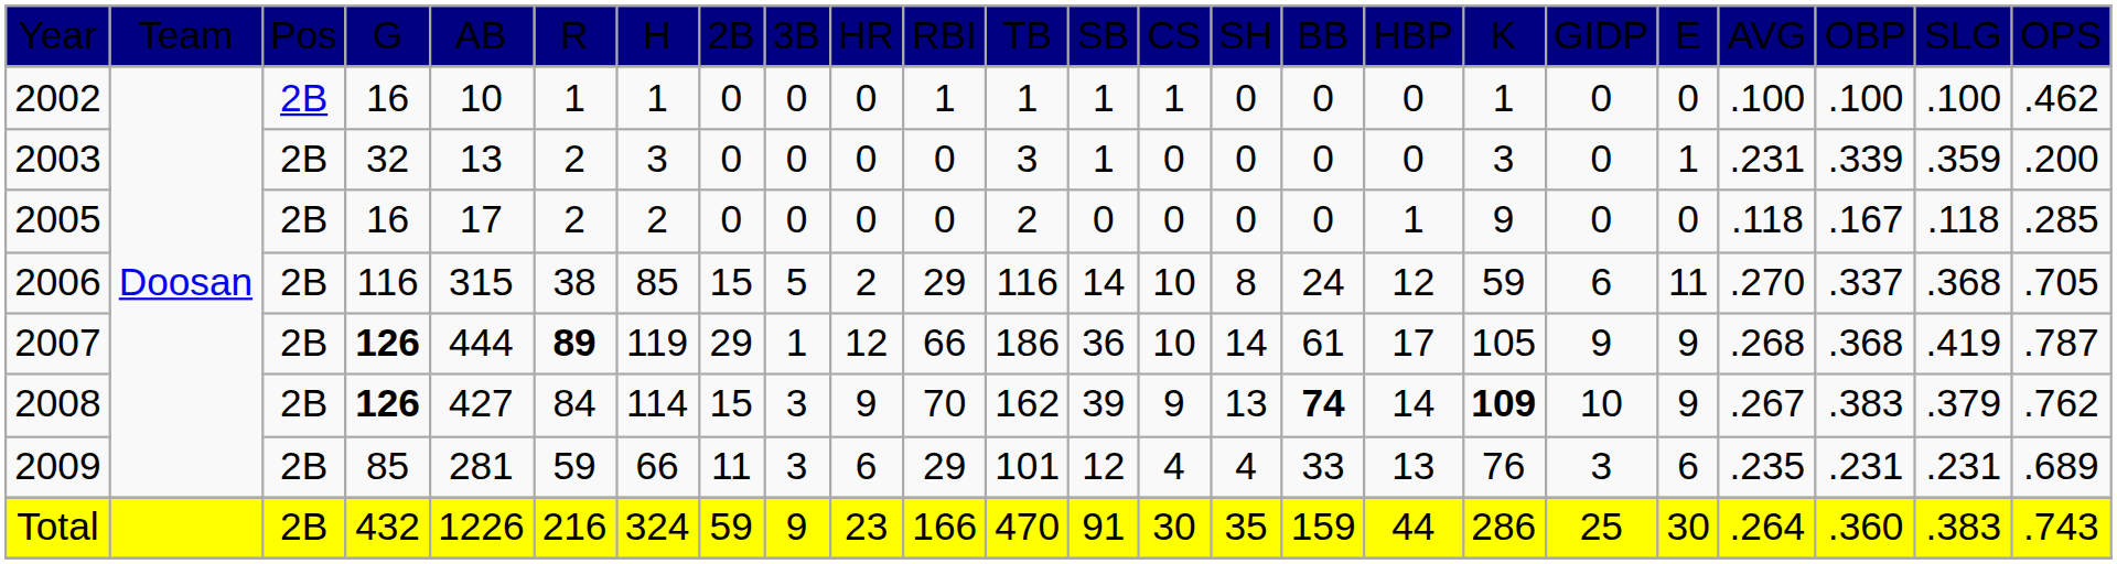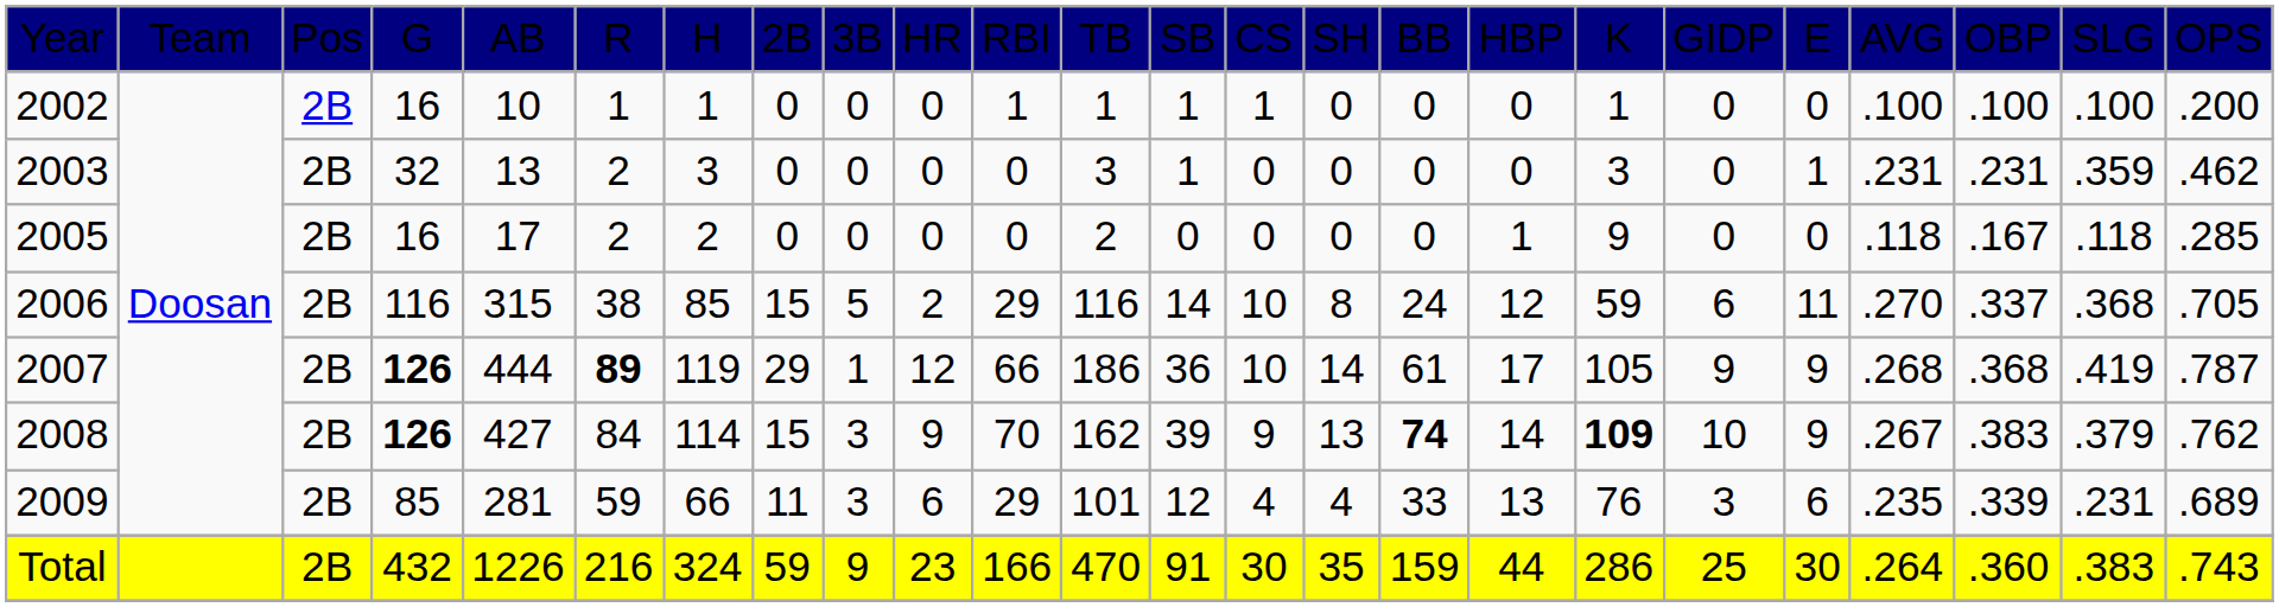 <table class="wikitable" style="text-align: center;">
 <tr bgcolor="#000080">
 <td><span>Year</span></td>
 <td><span>Team</span></td>
 <td><span>Pos</span></td>
 <td><span>G</span></td>
 <td><span>AB</span></td>
 <td><span> R</span></td>
 <td><span> H</span></td>
 <td><span> 2B</span></td>
 <td><span>3B</span></td>
 <td><span>HR</span></td>
 <td><span>RBI</span></td>
 <td><span>TB</span></td>
 <td><span>SB</span></td>
 <td><span> CS</span></td>
 <td><span>SH</span></td>
 <td><span>BB</span></td>
 <td><span> HBP</span></td>
 <td><span>K</span></td>
 <td><span>GIDP</span></td>
 <td><span>E</span></td>
 <td><span>AVG</span></td>
 <td><span>OBP</span></td>
 <td><span>SLG</span></td>
 <td><span>OPS</span></td>
 </tr>
 <tr>
 <td>2002</td>
 <td rowspan=7><a href='#'>Doosan</a></td>
 <td><a href='#'>2B</a></td>
 <td>16</td>
 <td>10</td>
 <td>1</td>
 <td>1</td>
 <td>0</td>
 <td>0</td>
 <td>0</td>
 <td>1</td>
 <td>1</td>
 <td>1</td>
 <td>1</td>
 <td>0</td>
 <td>0</td>
 <td>0</td>
 <td>1</td>
 <td>0</td>
 <td>0</td>
 <td>.100</td>
 <td>.100</td>
 <td>.100</td>
-<td>.462</td>
+<td>.200</td>
 </tr>
 <tr>
 <td>2003</td>
 <td>2B</td>
 <td>32</td>
 <td>13</td>
 <td>2</td>
 <td>3</td>
 <td>0</td>
 <td>0</td>
 <td>0</td>
 <td>0</td>
 <td>3</td>
 <td>1</td>
 <td>0</td>
 <td>0</td>
 <td>0</td>
 <td>0</td>
 <td>3</td>
 <td>0</td>
 <td>1</td>
 <td>.231</td>
-<td>.339</td>
+<td>.231</td>
 <td>.359</td>
-<td>.200</td>
+<td>.462</td>
 </tr>
 <tr>
 <td>2005</td>
 <td>2B</td>
 <td>16</td>
 <td>17</td>
 <td>2</td>
 <td>2</td>
 <td>0</td>
 <td>0</td>
 <td>0</td>
 <td>0</td>
 <td>2</td>
 <td>0</td>
 <td>0</td>
 <td>0</td>
 <td>0</td>
 <td>1</td>
 <td>9</td>
 <td>0</td>
 <td>0</td>
 <td>.118</td>
 <td>.167</td>
 <td>.118</td>
 <td>.285</td>
 </tr>
 <tr>
 <td>2006</td>
 <td>2B</td>
 <td>116</td>
 <td>315</td>
 <td>38</td>
 <td>85</td>
 <td>15</td>
 <td>5</td>
 <td>2</td>
 <td>29</td>
 <td>116</td>
 <td>14</td>
 <td>10</td>
 <td>8</td>
 <td>24</td>
 <td>12</td>
 <td>59</td>
 <td>6</td>
 <td>11</td>
 <td>.270</td>
 <td>.337</td>
 <td>.368</td>
 <td>.705</td>
 </tr>
 <tr>
 <td>2007</td>
 <td>2B</td>
 <td><strong>126</strong></td>
 <td>444</td>
 <td><strong>89</strong></td>
 <td>119</td>
 <td>29</td>
 <td>1</td>
 <td>12</td>
 <td>66</td>
 <td>186</td>
 <td>36</td>
 <td>10</td>
 <td>14</td>
 <td>61</td>
 <td>17</td>
 <td>105</td>
 <td>9</td>
 <td>9</td>
 <td>.268</td>
 <td>.368</td>
 <td>.419</td>
 <td>.787</td>
 </tr>
 <tr>
 <td>2008</td>
 <td>2B</td>
 <td><strong>126</strong></td>
 <td>427</td>
 <td>84</td>
 <td>114</td>
 <td>15</td>
 <td>3</td>
 <td>9</td>
 <td>70</td>
 <td>162</td>
 <td>39</td>
 <td>9</td>
 <td>13</td>
 <td><strong>74</strong></td>
 <td>14</td>
 <td><strong>109</strong></td>
 <td>10</td>
 <td>9</td>
 <td>.267</td>
 <td>.383</td>
 <td>.379</td>
 <td>.762</td>
 </tr>
 <tr>
 <td>2009</td>
 <td>2B</td>
 <td>85</td>
 <td>281</td>
 <td>59</td>
 <td>66</td>
 <td>11</td>
 <td>3</td>
 <td>6</td>
 <td>29</td>
 <td>101</td>
 <td>12</td>
 <td>4</td>
 <td>4</td>
 <td>33</td>
 <td>13</td>
 <td>76</td>
 <td>3</td>
 <td>6</td>
 <td>.235</td>
-<td>.231</td>
+<td>.339</td>
 <td>.231</td>
 <td>.689</td>
 </tr>
 <tr>
 </tr>
 <tr bgcolor="ffff00">
 <td>Total</td>
 <td></td>
 <td>2B</td>
 <td>432</td>
 <td>1226</td>
 <td>216</td>
 <td>324</td>
 <td>59</td>
 <td>9</td>
 <td>23</td>
 <td>166</td>
 <td>470</td>
 <td>91</td>
 <td>30</td>
 <td>35</td>
 <td>159</td>
 <td>44</td>
 <td>286</td>
 <td>25</td>
 <td>30</td>
 <td>.264</td>
 <td>.360</td>
 <td>.383</td>
 <td>.743</td>
 </tr>
 <tr>
 </tr>
 </table>
